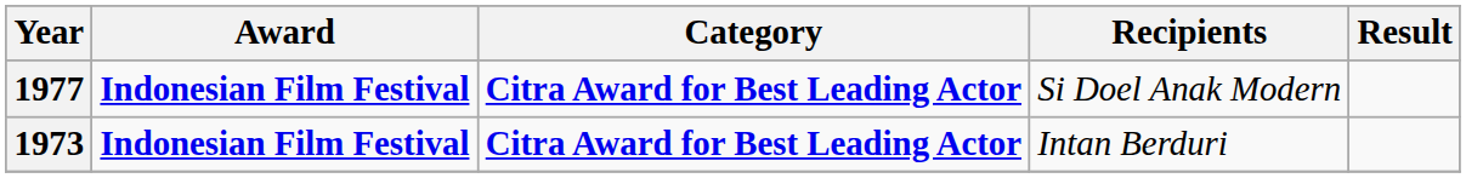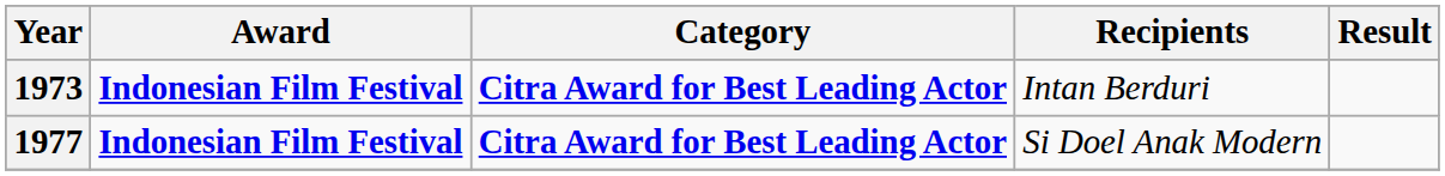 <table class="wikitable sortable">
 <tr>
 <th>Year</th>
 <th>Award</th>
 <th>Category</th>
 <th>Recipients</th>
 <th>Result</th>
 </tr>
 <tr>
+<th>1973</th>
+<td><strong><a href='#'>Indonesian Film Festival</a></strong></td>
+<td><strong><a href='#'>Citra Award for Best Leading Actor</a></strong></td>
+<td><em>Intan Berduri</em></td>
+<td></td>
+</tr>
+<tr>
 <th>1977</th>
 <td><strong><a href='#'>Indonesian Film Festival</a></strong></td>
 <td><strong><a href='#'>Citra Award for Best Leading Actor</a></strong></td>
 <td><em>Si Doel Anak Modern</em></td>
 <td></td>
 </tr>
 <tr>
-<th>1973</th>
-<td><strong><a href='#'>Indonesian Film Festival</a></strong></td>
-<td><strong><a href='#'>Citra Award for Best Leading Actor</a></strong></td>
-<td><em>Intan Berduri</em></td>
-<td></td>
-</tr>
-<tr>
 </tr>
 </table>
